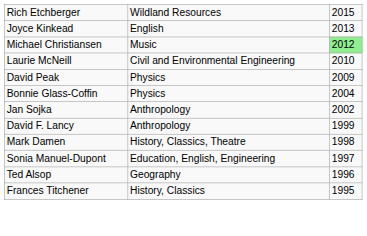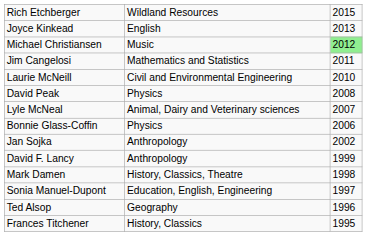 <table class="wikitable floatright" style="width: 35em;">
 <tr>
 <td>Rich Etchberger</td>
 <td>Wildland Resources</td>
 <td>2015</td>
 </tr>
 <tr>
 <td>Joyce Kinkead</td>
 <td>English</td>
 <td>2013</td>
 </tr>
 <tr>
 <td>Michael Christiansen</td>
 <td>Music</td>
 <td style="background: lightgreen;">2012</td>
 </tr>
 <tr>
+<td>Jim Cangelosi</td>
+<td>Mathematics and Statistics</td>
+<td>2011</td>
+</tr>
+<tr>
 <td>Laurie McNeill</td>
 <td>Civil and Environmental Engineering</td>
 <td>2010</td>
 </tr>
 <tr>
 <td>David Peak</td>
 <td>Physics</td>
-<td>2009</td>
+<td>2008</td>
+</tr>
+<tr>
+<td>Lyle McNeal</td>
+<td>Animal, Dairy and Veterinary sciences</td>
+<td>2007</td>
 </tr>
 <tr>
 <td>Bonnie Glass-Coffin</td>
 <td>Physics</td>
-<td>2004</td>
+<td>2006</td>
 </tr>
 <tr>
 <td>Jan Sojka</td>
 <td>Anthropology</td>
 <td>2002</td>
 </tr>
 <tr>
 <td>David F. Lancy</td>
 <td>Anthropology</td>
 <td>1999</td>
 </tr>
 <tr>
 <td>Mark Damen</td>
 <td>History, Classics, Theatre</td>
 <td>1998</td>
 </tr>
 <tr>
 <td>Sonia Manuel-Dupont</td>
 <td>Education, English, Engineering</td>
 <td>1997</td>
 </tr>
 <tr>
 <td>Ted Alsop</td>
 <td>Geography</td>
 <td>1996</td>
 </tr>
 <tr>
 <td>Frances Titchener</td>
 <td>History, Classics</td>
 <td>1995</td>
 </tr>
 </table>
